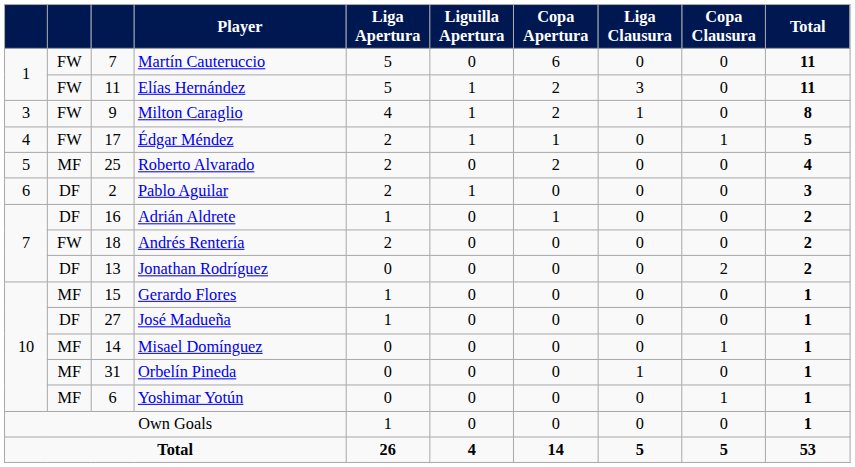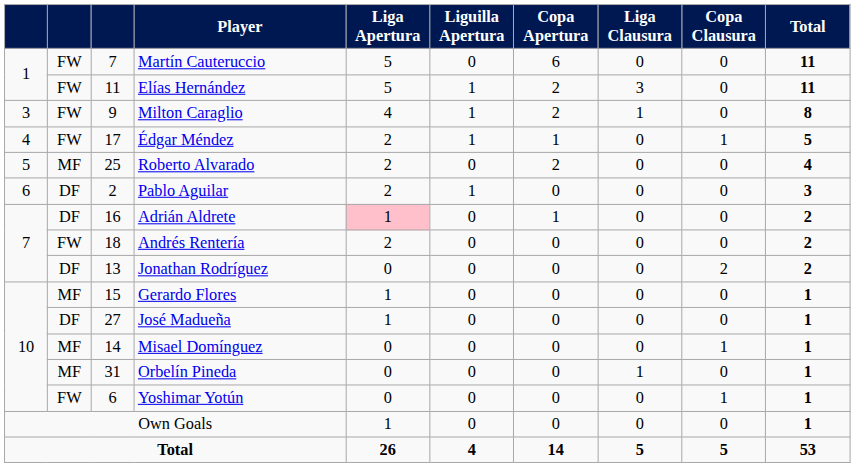 <table class="wikitable" style="text-align:center">
 <tr>
 <th style="background:#001852; color:white; width:35px;"></th>
 <th style="background:#001852; color:white; width:35px;"></th>
 <th style="background:#001852; color:white; width:35px;"></th>
 <th style="background:#001852; color:white; width:200px;">Player</th>
 <th style="background:#001852; color:white; width:75px;">Liga Apertura</th>
 <th style="background:#001852; color:white; width:75px;">Liguilla Apertura</th>
 <th style="background:#001852; color:white; width:75px;">Copa Apertura</th>
 <th style="background:#001852; color:white; width:75px;">Liga Clausura</th>
 <th style="background:#001852; color:white; width:75px;">Copa Clausura</th>
 <th style="background:#001852; color:white; width:75px;"><strong>Total</strong></th>
 </tr>
 <tr>
 <td rowspan=2>1</td>
 <td>FW</td>
 <td>7</td>
 <td align=left> <a href='#'>Martín Cauteruccio</a></td>
 <td>5</td>
 <td>0</td>
 <td>6</td>
 <td>0</td>
 <td>0</td>
 <td><strong>11</strong></td>
 </tr>
 <tr>
 <td>FW</td>
 <td>11</td>
 <td align=left> <a href='#'>Elías Hernández</a></td>
 <td>5</td>
 <td>1</td>
 <td>2</td>
 <td>3</td>
 <td>0</td>
 <td><strong>11</strong></td>
 </tr>
 <tr>
 <td>3</td>
 <td>FW</td>
 <td>9</td>
 <td align=left> <a href='#'>Milton Caraglio</a></td>
 <td>4</td>
 <td>1</td>
 <td>2</td>
 <td>1</td>
 <td>0</td>
 <td><strong>8</strong></td>
 </tr>
 <tr>
 <td>4</td>
 <td>FW</td>
 <td>17</td>
 <td align=left> <a href='#'>Édgar Méndez</a></td>
 <td>2</td>
 <td>1</td>
 <td>1</td>
 <td>0</td>
 <td>1</td>
 <td><strong>5</strong></td>
 </tr>
 <tr>
 <td>5</td>
 <td>MF</td>
 <td>25</td>
 <td align=left> <a href='#'>Roberto Alvarado</a></td>
 <td>2</td>
 <td>0</td>
 <td>2</td>
 <td>0</td>
 <td>0</td>
 <td><strong>4</strong></td>
 </tr>
 <tr>
 <td>6</td>
 <td>DF</td>
 <td>2</td>
 <td align=left> <a href='#'>Pablo Aguilar</a></td>
 <td>2</td>
 <td>1</td>
 <td>0</td>
 <td>0</td>
 <td>0</td>
 <td><strong>3</strong></td>
 </tr>
 <tr>
 <td rowspan=3>7</td>
 <td>DF</td>
 <td>16</td>
 <td align=left> <a href='#'>Adrián Aldrete</a></td>
-<td>1</td>
+<td style="background: pink;">1</td>
 <td>0</td>
 <td>1</td>
 <td>0</td>
 <td>0</td>
 <td><strong>2</strong></td>
 </tr>
 <tr>
 <td>FW</td>
 <td>18</td>
 <td align=left> <a href='#'>Andrés Rentería</a></td>
 <td>2</td>
 <td>0</td>
 <td>0</td>
 <td>0</td>
 <td>0</td>
 <td><strong>2</strong></td>
 </tr>
 <tr>
 <td>DF</td>
 <td>13</td>
 <td align=left> <a href='#'>Jonathan Rodríguez</a></td>
 <td>0</td>
 <td>0</td>
 <td>0</td>
 <td>0</td>
 <td>2</td>
 <td><strong>2</strong></td>
 </tr>
 <tr>
 <td rowspan=5>10</td>
 <td>MF</td>
 <td>15</td>
 <td align=left> <a href='#'>Gerardo Flores</a></td>
 <td>1</td>
 <td>0</td>
 <td>0</td>
 <td>0</td>
 <td>0</td>
 <td><strong>1</strong></td>
 </tr>
 <tr>
 <td>DF</td>
 <td>27</td>
 <td align=left> <a href='#'>José Madueña</a></td>
 <td>1</td>
 <td>0</td>
 <td>0</td>
 <td>0</td>
 <td>0</td>
 <td><strong>1</strong></td>
 </tr>
 <tr>
 <td>MF</td>
 <td>14</td>
 <td align=left> <a href='#'>Misael Domínguez</a></td>
 <td>0</td>
 <td>0</td>
 <td>0</td>
 <td>0</td>
 <td>1</td>
 <td><strong>1</strong></td>
 </tr>
 <tr>
 <td>MF</td>
 <td>31</td>
 <td align=left> <a href='#'>Orbelín Pineda</a></td>
 <td>0</td>
 <td>0</td>
 <td>0</td>
 <td>1</td>
 <td>0</td>
 <td><strong>1</strong></td>
 </tr>
 <tr>
-<td>MF</td>
+<td>FW</td>
 <td>6</td>
 <td align=left> <a href='#'>Yoshimar Yotún</a></td>
 <td>0</td>
 <td>0</td>
 <td>0</td>
 <td>0</td>
 <td>1</td>
 <td><strong>1</strong></td>
 </tr>
 <tr>
 <td colspan="4">Own Goals</td>
 <td>1</td>
 <td>0</td>
 <td>0</td>
 <td>0</td>
 <td>0</td>
 <td><strong>1</strong></td>
 </tr>
 <tr>
 <td colspan="4"><strong>Total</strong></td>
 <td><strong>26</strong></td>
 <td><strong>4</strong></td>
 <td><strong>14</strong></td>
 <td><strong>5</strong></td>
 <td><strong>5</strong></td>
 <td><strong>53</strong></td>
 </tr>
 </table>
